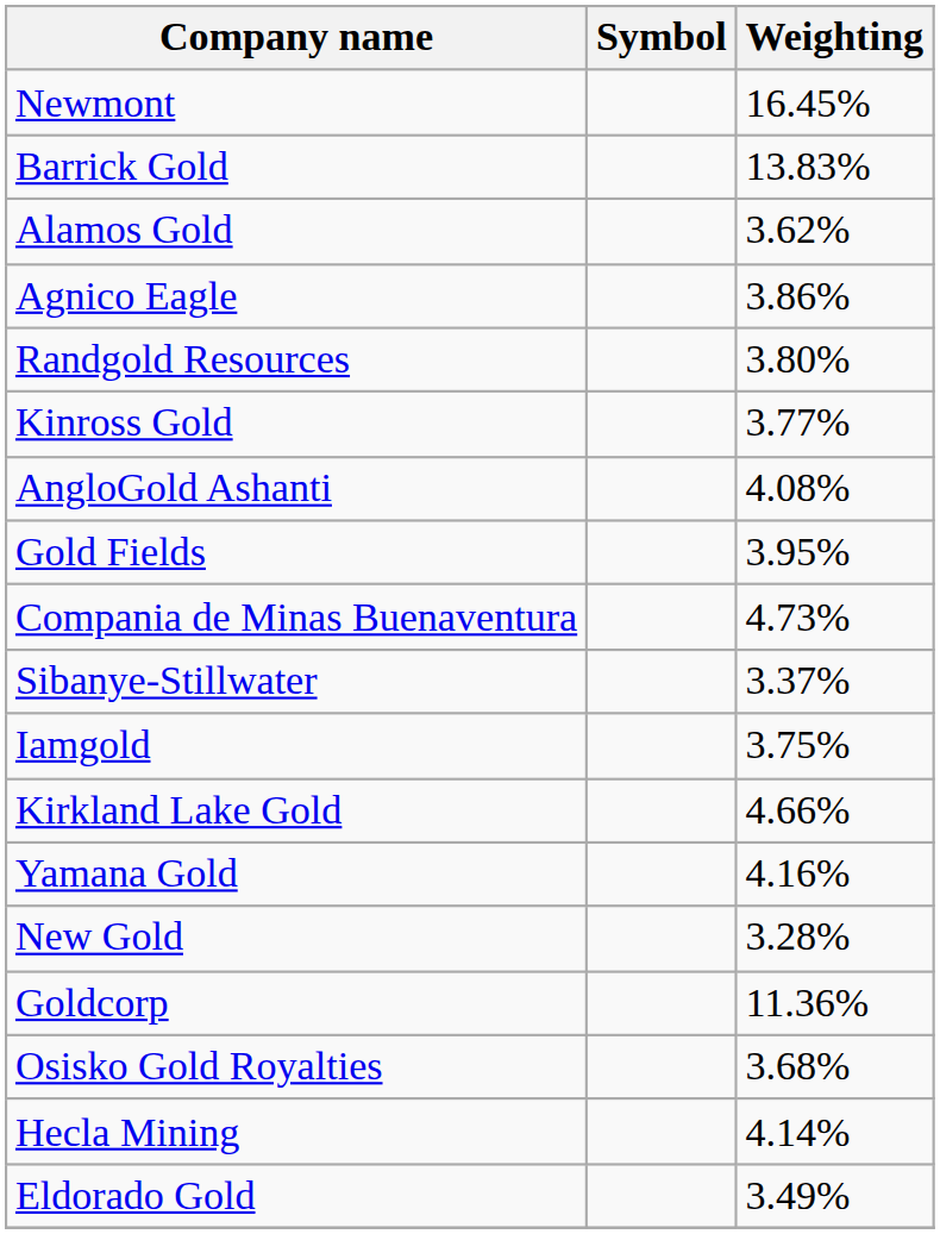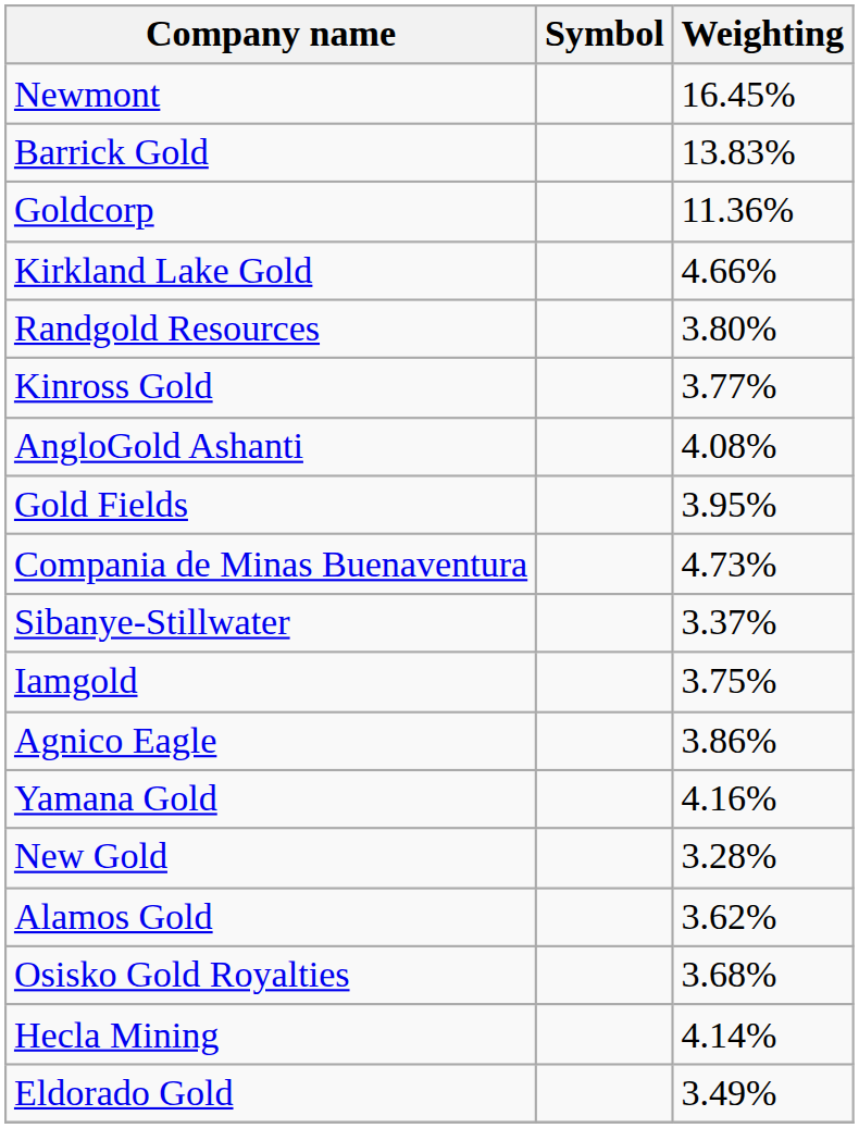 <table class="wikitable sortable" border="1">
 <tr>
 <th>Company name</th>
 <th>Symbol</th>
 <th>Weighting</th>
 </tr>
 <tr>
 <td><a href='#'>Newmont</a></td>
 <td></td>
 <td>16.45%</td>
 </tr>
 <tr>
 <td><a href='#'>Barrick Gold</a></td>
 <td></td>
 <td>13.83%</td>
 </tr>
 <tr>
-<td><a href='#'>Alamos Gold</a></td>
+<td><a href='#'>Goldcorp</a></td>
 <td></td>
-<td>3.62%</td>
+<td>11.36%</td>
 </tr>
 <tr>
-<td><a href='#'>Agnico Eagle</a></td>
+<td><a href='#'>Kirkland Lake Gold</a></td>
 <td></td>
-<td>3.86%</td>
+<td>4.66%</td>
 </tr>
 <tr>
 <td><a href='#'>Randgold Resources</a></td>
 <td></td>
 <td>3.80%</td>
 </tr>
 <tr>
 <td><a href='#'>Kinross Gold</a></td>
 <td></td>
 <td>3.77%</td>
 </tr>
 <tr>
 <td><a href='#'>AngloGold Ashanti</a></td>
 <td></td>
 <td>4.08%</td>
 </tr>
 <tr>
 <td><a href='#'>Gold Fields</a></td>
 <td></td>
 <td>3.95%</td>
 </tr>
 <tr>
 <td><a href='#'>Compania de Minas Buenaventura</a></td>
 <td></td>
 <td>4.73%</td>
 </tr>
 <tr>
 <td><a href='#'>Sibanye-Stillwater</a></td>
 <td></td>
 <td>3.37%</td>
 </tr>
 <tr>
 <td><a href='#'>Iamgold</a></td>
 <td></td>
 <td>3.75%</td>
 </tr>
 <tr>
-<td><a href='#'>Kirkland Lake Gold</a></td>
+<td><a href='#'>Agnico Eagle</a></td>
 <td></td>
-<td>4.66%</td>
+<td>3.86%</td>
 </tr>
 <tr>
 <td><a href='#'>Yamana Gold</a></td>
 <td></td>
 <td>4.16%</td>
 </tr>
 <tr>
 <td><a href='#'>New Gold</a></td>
 <td></td>
 <td>3.28%</td>
 </tr>
 <tr>
-<td><a href='#'>Goldcorp</a></td>
+<td><a href='#'>Alamos Gold</a></td>
 <td></td>
-<td>11.36%</td>
+<td>3.62%</td>
 </tr>
 <tr>
 <td><a href='#'>Osisko Gold Royalties</a></td>
 <td></td>
 <td>3.68%</td>
 </tr>
 <tr>
 <td><a href='#'>Hecla Mining</a></td>
 <td></td>
 <td>4.14%</td>
 </tr>
 <tr>
 <td><a href='#'>Eldorado Gold</a></td>
 <td></td>
 <td>3.49%</td>
 </tr>
 <tr>
 </tr>
 </table>
